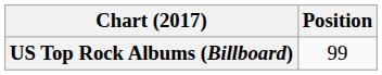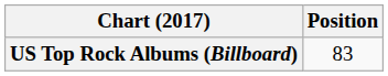 <table class="wikitable plainrowheaders" style="text-align:center">
 <tr>
 <th scope="col">Chart (2017)</th>
 <th scope="col">Position</th>
 </tr>
 <tr>
 <th scope="row">US Top Rock Albums (<em>Billboard</em>)</th>
-<td>99</td>
+<td>83</td>
 </tr>
 </table>
